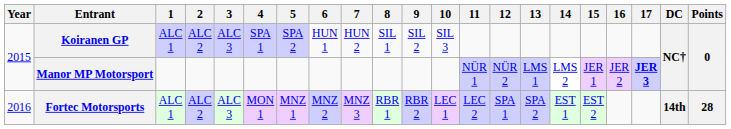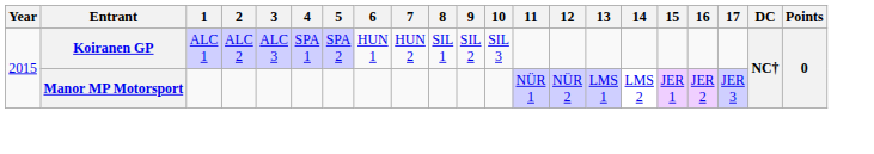 <table class="wikitable" style="text-align:center; font-size:85%">
 <tr>
 <th>Year</th>
 <th>Entrant</th>
 <th>1</th>
 <th>2</th>
 <th>3</th>
 <th>4</th>
 <th>5</th>
 <th>6</th>
 <th>7</th>
 <th>8</th>
 <th>9</th>
 <th>10</th>
 <th>11</th>
 <th>12</th>
 <th>13</th>
 <th>14</th>
 <th>15</th>
 <th>16</th>
 <th>17</th>
 <th>DC</th>
 <th>Points</th>
 </tr>
 <tr>
 <td rowspan="2"><a href='#'>2015</a></td>
 <th nowrap><a href='#'>Koiranen GP</a></th>
 <td style="background:#cfcfff;"><a href='#'>ALC<br>1</a><br></td>
 <td style="background:#cfcfff;"><a href='#'>ALC<br>2</a><br></td>
 <td style="background:#cfcfff;"><a href='#'>ALC<br>3</a><br></td>
 <td style="background:#cfcfff;"><a href='#'>SPA<br>1</a><br></td>
 <td style="background:#cfcfff;"><a href='#'>SPA<br>2</a><br></td>
 <td style="background:#;"><a href='#'>HUN<br>1</a><br></td>
 <td style="background:#;"><a href='#'>HUN<br>2</a><br></td>
 <td style="background:#;"><a href='#'>SIL<br>1</a><br></td>
 <td style="background:#;"><a href='#'>SIL<br>2</a><br></td>
 <td style="background:#;"><a href='#'>SIL<br>3</a><br></td>
 <td></td>
 <td></td>
 <td></td>
 <td></td>
 <td></td>
 <td></td>
 <td></td>
 <th rowspan="2">NC†</th>
 <th rowspan="2">0</th>
 </tr>
 <tr>
 <th nowrap><a href='#'>Manor MP Motorsport</a></th>
 <td></td>
 <td></td>
 <td></td>
 <td></td>
 <td></td>
 <td></td>
 <td></td>
 <td></td>
 <td></td>
 <td></td>
 <td style="background:#cfcfff;"><a href='#'>NÜR<br>1</a><br></td>
 <td style="background:#cfcfff;"><a href='#'>NÜR<br>2</a><br></td>
 <td style="background:#cfcfff;"><a href='#'>LMS<br>1</a><br></td>
 <td style="background:#ffffff;"><a href='#'>LMS<br>2</a><br></td>
 <td style="background:#efcfff;"><a href='#'>JER<br>1</a><br></td>
 <td style="background:#efcfff;"><a href='#'>JER<br>2</a><br></td>
-<td style="background:#cfcfff;"><strong><a href='#'>JER<br>3</a><br></strong></td>
-</tr>
-<tr>
-<td><a href='#'>2016</a></td>
-<th nowrap><a href='#'>Fortec Motorsports</a></th>
-<td style="background:#dfffdf;"><a href='#'>ALC<br>1</a><br></td>
-<td style="background:#cfcfff;"><a href='#'>ALC<br>2</a><br></td>
-<td style="background:#dfffdf;"><a href='#'>ALC<br>3</a><br></td>
-<td style="background:#efcfff;"><a href='#'>MON<br>1</a><br></td>
-<td style="background:#efcfff;"><a href='#'>MNZ<br>1</a><br></td>
-<td style="background:#cfcfff;"><a href='#'>MNZ<br>2</a><br></td>
-<td style="background:#efcfff;"><a href='#'>MNZ<br>3</a><br></td>
-<td style="background:#dfffdf;"><a href='#'>RBR<br>1</a><br></td>
-<td style="background:#cfcfff;"><a href='#'>RBR<br>2</a><br></td>
-<td style="background:#efcfff;"><a href='#'>LEC<br>1</a><br></td>
-<td style="background:#cfcfff;"><a href='#'>LEC<br>2</a><br></td>
-<td style="background:#cfcfff;"><a href='#'>SPA<br>1</a><br></td>
-<td style="background:#cfcfff;"><a href='#'>SPA<br>2</a><br></td>
-<td style="background:#dfffdf;"><a href='#'>EST<br>1</a><br></td>
-<td style="background:#dfffdf;"><a href='#'>EST<br>2</a><br></td>
-<td></td>
-<td></td>
-<th>14th</th>
-<th>28</th>
+<td style="background:#cfcfff;"><a href='#'>JER<br>3</a><br></td>
 </tr>
 </table>
